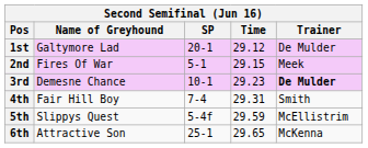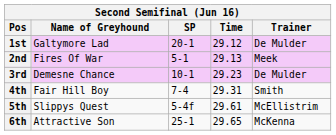 <table class="wikitable">
 <tr>
 <th colspan="6">Second Semifinal (Jun 16)</th>
 </tr>
 <tr>
 <th width=30>Pos</th>
 <th width=180>Name of Greyhound</th>
 <th width=50>SP</th>
 <th width=50>Time</th>
 <th width=100>Trainer</th>
 </tr>
 <tr style="background: #f4caf9;">
 <th>1st</th>
 <td>Galtymore Lad</td>
 <td>20-1</td>
 <td>29.12</td>
 <td>De Mulder</td>
 </tr>
 <tr style="background: #f4caf9;">
 <th>2nd</th>
 <td>Fires Of War</td>
 <td>5-1</td>
-<td>29.15</td>
+<td>29.13</td>
 <td>Meek</td>
 </tr>
 <tr style="background: #f4caf9;">
 <th>3rd</th>
 <td>Demesne Chance</td>
 <td>10-1</td>
 <td>29.23</td>
-<td><strong>De Mulder</strong></td>
+<td>De Mulder</td>
 </tr>
 <tr>
 <th>4th</th>
 <td>Fair Hill Boy</td>
 <td>7-4</td>
 <td>29.31</td>
 <td>Smith</td>
 </tr>
 <tr>
 <th>5th</th>
 <td>Slippys Quest</td>
 <td>5-4f</td>
-<td>29.59</td>
+<td>29.61</td>
 <td>McEllistrim</td>
 </tr>
 <tr>
 <th>6th</th>
 <td>Attractive Son</td>
 <td>25-1</td>
 <td>29.65</td>
 <td>McKenna</td>
 </tr>
 </table>
